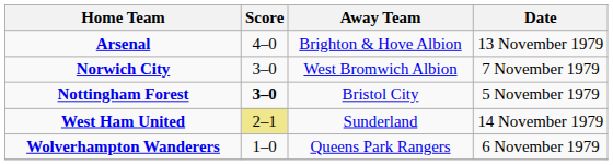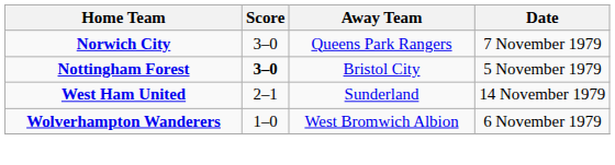 <table class="wikitable" style="text-align:center;">
 <tr>
 <th width=225>Home Team</th>
 <th width=20>Score</th>
 <th width=175>Away Team</th>
 <th width=125>Date</th>
 </tr>
 <tr>
-<td><strong><a href='#'>Arsenal</a></strong></td>
-<td>4–0</td>
-<td><a href='#'>Brighton & Hove Albion</a></td>
-<td>13 November 1979</td>
-</tr>
-<tr>
 <td><strong><a href='#'>Norwich City</a></strong></td>
 <td>3–0</td>
-<td><a href='#'>West Bromwich Albion</a></td>
+<td><a href='#'>Queens Park Rangers</a></td>
 <td>7 November 1979</td>
 </tr>
 <tr>
 <td><strong><a href='#'>Nottingham Forest</a></strong></td>
 <td><strong>3–0</strong></td>
 <td><a href='#'>Bristol City</a></td>
 <td>5 November 1979</td>
 </tr>
 <tr>
 <td><strong><a href='#'>West Ham United</a></strong></td>
-<td style="background: khaki;">2–1</td>
+<td>2–1</td>
 <td><a href='#'>Sunderland</a></td>
 <td>14 November 1979</td>
 </tr>
 <tr>
 <td><strong><a href='#'>Wolverhampton Wanderers</a></strong></td>
 <td>1–0</td>
-<td><a href='#'>Queens Park Rangers</a></td>
+<td><a href='#'>West Bromwich Albion</a></td>
 <td>6 November 1979</td>
 </tr>
 <tr>
 </tr>
 </table>
